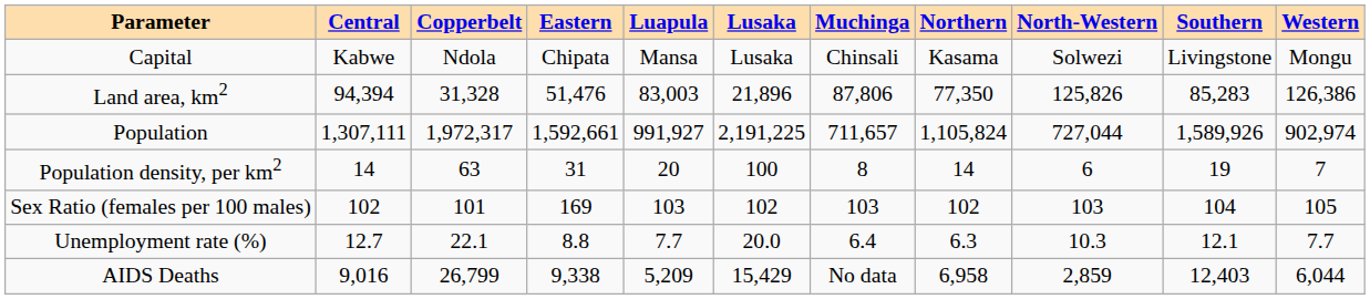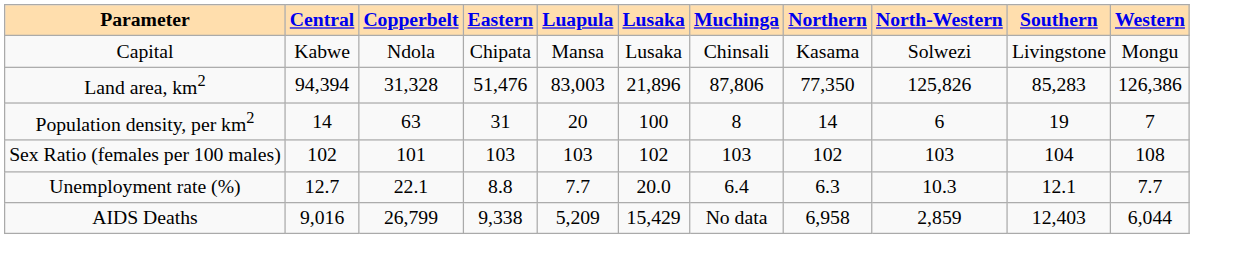 <table class="wikitable sortable collapsible" style="text-align: center;">
 <tr>
 <th style="background:navajowhite;">Parameter</th>
 <th style="background:navajowhite;"><a href='#'>Central</a></th>
 <th style="background:navajowhite;"><a href='#'>Copperbelt</a></th>
 <th style="background:navajowhite;"><a href='#'>Eastern</a></th>
 <th style="background:navajowhite;"><a href='#'>Luapula</a></th>
 <th style="background:navajowhite;"><a href='#'>Lusaka</a></th>
 <th style="background:navajowhite;"><a href='#'>Muchinga</a></th>
 <th style="background:navajowhite;"><a href='#'>Northern</a></th>
 <th style="background:navajowhite;"><a href='#'>North-Western</a></th>
 <th style="background:navajowhite;"><a href='#'>Southern</a></th>
 <th style="background:navajowhite;"><a href='#'>Western</a></th>
 </tr>
 <tr>
 <td>Capital</td>
 <td>Kabwe</td>
 <td>Ndola</td>
 <td>Chipata</td>
 <td>Mansa</td>
 <td>Lusaka</td>
 <td>Chinsali</td>
 <td>Kasama</td>
 <td>Solwezi</td>
 <td>Livingstone</td>
 <td>Mongu</td>
 </tr>
 <tr>
 <td>Land area, km<sup>2</sup></td>
 <td>94,394</td>
 <td>31,328</td>
 <td>51,476</td>
 <td>83,003</td>
 <td>21,896</td>
 <td>87,806</td>
 <td>77,350</td>
 <td>125,826</td>
 <td>85,283</td>
 <td>126,386</td>
 </tr>
 <tr>
-<td>Population</td>
-<td>1,307,111</td>
-<td>1,972,317</td>
-<td>1,592,661</td>
-<td>991,927</td>
-<td>2,191,225</td>
-<td>711,657</td>
-<td>1,105,824</td>
-<td>727,044</td>
-<td>1,589,926</td>
-<td>902,974</td>
-</tr>
-<tr>
 <td>Population density, per km<sup>2</sup></td>
 <td>14</td>
 <td>63</td>
 <td>31</td>
 <td>20</td>
 <td>100</td>
 <td>8</td>
 <td>14</td>
 <td>6</td>
 <td>19</td>
 <td>7</td>
 </tr>
 <tr>
 <td>Sex Ratio (females per 100 males)</td>
 <td>102</td>
 <td>101</td>
-<td>169</td>
+<td>103</td>
 <td>103</td>
 <td>102</td>
 <td>103</td>
 <td>102</td>
 <td>103</td>
 <td>104</td>
-<td>105</td>
+<td>108</td>
 </tr>
 <tr>
 <td>Unemployment rate (%)</td>
 <td>12.7</td>
 <td>22.1</td>
 <td>8.8</td>
 <td>7.7</td>
 <td>20.0</td>
 <td>6.4</td>
 <td>6.3</td>
 <td>10.3</td>
 <td>12.1</td>
 <td>7.7</td>
 </tr>
 <tr>
 <td>AIDS Deaths</td>
 <td>9,016</td>
 <td>26,799</td>
 <td>9,338</td>
 <td>5,209</td>
 <td>15,429</td>
 <td>No data</td>
 <td>6,958</td>
 <td>2,859</td>
 <td>12,403</td>
 <td>6,044</td>
 </tr>
 </table>
